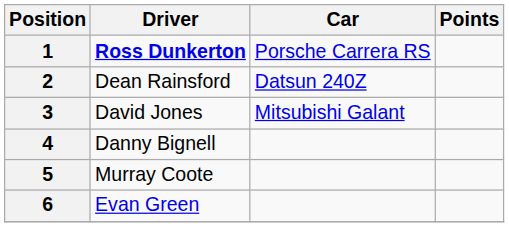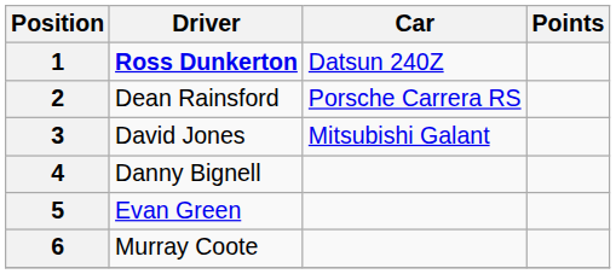 <table class="wikitable" border="1">
 <tr>
 <th>Position</th>
 <th>Driver</th>
 <th>Car</th>
 <th>Points</th>
 </tr>
 <tr>
 <th>1</th>
 <td><strong><a href='#'>Ross Dunkerton</a></strong></td>
-<td><a href='#'>Porsche Carrera RS</a></td>
+<td><a href='#'>Datsun 240Z</a></td>
 <td align="center"></td>
 </tr>
 <tr>
 <th>2</th>
 <td>Dean Rainsford</td>
-<td><a href='#'>Datsun 240Z</a></td>
+<td><a href='#'>Porsche Carrera RS</a></td>
 <td align="center"></td>
 </tr>
 <tr>
 <th>3</th>
 <td>David Jones</td>
 <td><a href='#'>Mitsubishi Galant</a></td>
 <td align="center"></td>
 </tr>
 <tr>
 <th>4</th>
 <td>Danny Bignell</td>
 <td></td>
 <td align="center"></td>
 </tr>
 <tr>
 <th>5</th>
-<td>Murray Coote</td>
+<td><a href='#'>Evan Green</a></td>
 <td></td>
 <td align="center"></td>
 </tr>
 <tr>
 <th>6</th>
-<td><a href='#'>Evan Green</a></td>
+<td>Murray Coote</td>
 <td></td>
 <td align="center"></td>
 </tr>
 <tr>
 </tr>
 </table>
